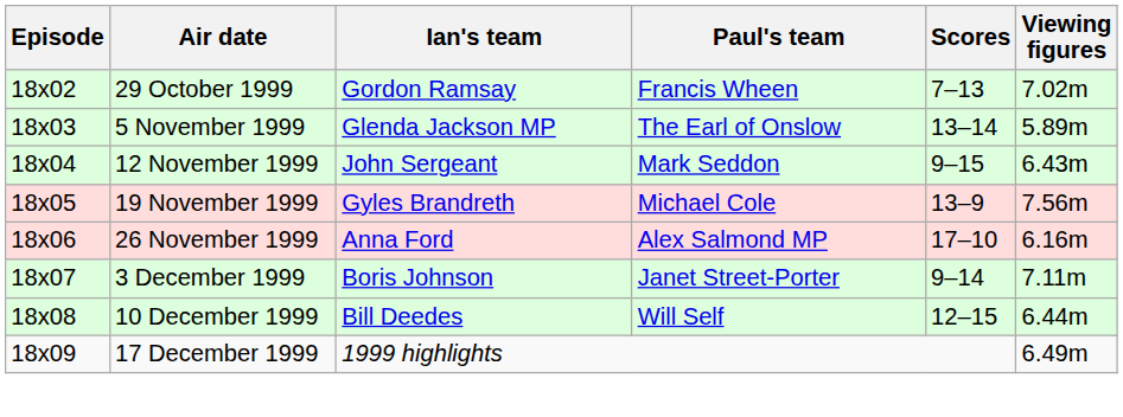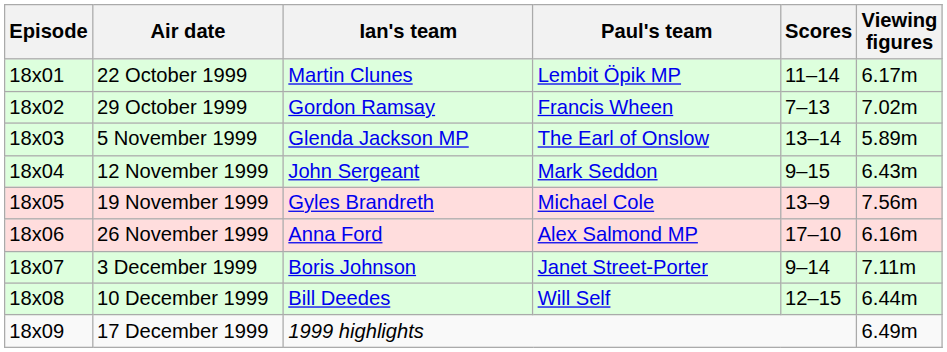 <table class="wikitable" style="width:745px;">
 <tr>
 <th style="width:5%;">Episode</th>
 <th style="width:23%;">Air date</th>
 <th style="width:31%;">Ian's team</th>
 <th style="width:31%;">Paul's team</th>
 <th style="width:6%;">Scores</th>
 <th style="width:120%;">Viewing figures</th>
+</tr>
+<tr style="background:#dfd;">
+<td>18x01</td>
+<td>22 October 1999</td>
+<td><a href='#'>Martin Clunes</a></td>
+<td><a href='#'>Lembit Öpik MP</a></td>
+<td>11–14</td>
+<td>6.17m</td>
 </tr>
 <tr style="background:#dfd;">
 <td>18x02</td>
 <td>29 October 1999</td>
 <td><a href='#'>Gordon Ramsay</a></td>
 <td><a href='#'>Francis Wheen</a></td>
 <td>7–13</td>
 <td>7.02m</td>
 </tr>
 <tr style="background:#dfd;">
 <td>18x03</td>
 <td>5 November 1999</td>
 <td><a href='#'>Glenda Jackson MP</a></td>
 <td><a href='#'>The Earl of Onslow</a></td>
 <td>13–14</td>
 <td>5.89m</td>
 </tr>
 <tr style="background:#dfd;">
 <td>18x04</td>
 <td>12 November 1999</td>
 <td><a href='#'>John Sergeant</a></td>
 <td><a href='#'>Mark Seddon</a></td>
 <td>9–15</td>
 <td>6.43m</td>
 </tr>
 <tr style="background:#fdd;">
 <td>18x05</td>
 <td>19 November 1999</td>
 <td><a href='#'>Gyles Brandreth</a></td>
 <td><a href='#'>Michael Cole</a></td>
 <td>13–9</td>
 <td>7.56m</td>
 </tr>
 <tr style="background:#fdd;">
 <td>18x06</td>
 <td>26 November 1999</td>
 <td><a href='#'>Anna Ford</a></td>
 <td><a href='#'>Alex Salmond MP</a></td>
 <td>17–10</td>
 <td>6.16m</td>
 </tr>
 <tr style="background:#dfd;">
 <td>18x07</td>
 <td>3 December 1999</td>
 <td><a href='#'>Boris Johnson</a></td>
 <td><a href='#'>Janet Street-Porter</a></td>
 <td>9–14</td>
 <td>7.11m</td>
 </tr>
 <tr style="background:#dfd;">
 <td>18x08</td>
 <td>10 December 1999</td>
 <td><a href='#'>Bill Deedes</a></td>
 <td><a href='#'>Will Self</a></td>
 <td>12–15</td>
 <td>6.44m</td>
 </tr>
 <tr>
 <td>18x09</td>
 <td>17 December 1999</td>
 <td colspan="3"><em>1999 highlights</em></td>
 <td>6.49m</td>
 </tr>
 </table>
